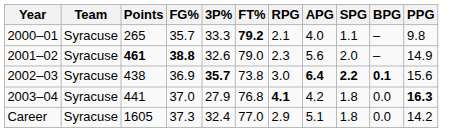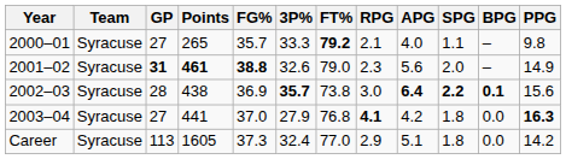 <table class="wikitable">
 <tr>
 <th>Year</th>
 <th>Team</th>
+<th>GP</th>
 <th>Points</th>
 <th>FG%</th>
 <th>3P%</th>
 <th>FT%</th>
 <th>RPG</th>
 <th>APG</th>
 <th>SPG</th>
 <th>BPG</th>
 <th>PPG</th>
 </tr>
 <tr>
 <td>2000–01</td>
 <td>Syracuse</td>
+<td>27</td>
 <td>265</td>
 <td>35.7</td>
 <td>33.3</td>
 <td><strong>79.2</strong></td>
 <td>2.1</td>
 <td>4.0</td>
 <td>1.1</td>
 <td>–</td>
 <td>9.8</td>
 </tr>
 <tr>
 <td>2001–02</td>
 <td>Syracuse</td>
+<td><strong>31</strong></td>
 <td><strong>461</strong></td>
 <td><strong>38.8</strong></td>
 <td>32.6</td>
 <td>79.0</td>
 <td>2.3</td>
 <td>5.6</td>
 <td>2.0</td>
 <td>–</td>
 <td>14.9</td>
 </tr>
 <tr>
 <td>2002–03</td>
 <td>Syracuse</td>
+<td>28</td>
 <td>438</td>
 <td>36.9</td>
 <td><strong>35.7</strong></td>
 <td>73.8</td>
 <td>3.0</td>
 <td><strong>6.4</strong></td>
 <td><strong>2.2</strong></td>
 <td><strong>0.1</strong></td>
 <td>15.6</td>
 </tr>
 <tr>
 <td>2003–04</td>
 <td>Syracuse</td>
+<td>27</td>
 <td>441</td>
 <td>37.0</td>
 <td>27.9</td>
 <td>76.8</td>
 <td><strong>4.1</strong></td>
 <td>4.2</td>
 <td>1.8</td>
 <td>0.0</td>
 <td><strong>16.3</strong></td>
 </tr>
 <tr>
 <td>Career</td>
 <td>Syracuse</td>
+<td>113</td>
 <td>1605</td>
 <td>37.3</td>
 <td>32.4</td>
 <td>77.0</td>
 <td>2.9</td>
 <td>5.1</td>
 <td>1.8</td>
 <td>0.0</td>
 <td>14.2</td>
 </tr>
 </table>
